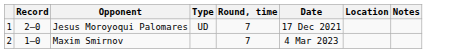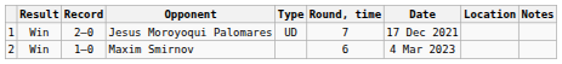 <table class="wikitable" style="text-align:center">
 <tr>
 <th></th>
+<th>Result</th>
 <th>Record</th>
 <th>Opponent</th>
 <th>Type</th>
 <th>Round, time</th>
 <th>Date</th>
 <th>Location</th>
 <th>Notes</th>
 </tr>
 <tr>
 <td>1</td>
+<td>Win</td>
 <td>2–0</td>
 <td style="text-align:left;">Jesus Moroyoqui Palomares</td>
 <td>UD</td>
 <td>7</td>
 <td>17 Dec 2021</td>
 <td style="text-align:left;"></td>
 <td></td>
 </tr>
 <tr>
 <td>2</td>
+<td>Win</td>
 <td>1–0</td>
 <td style="text-align:left;">Maxim Smirnov</td>
 <td></td>
-<td>7</td>
+<td>6</td>
 <td>4 Mar 2023</td>
 <td style="text-align:left;"></td>
 <td></td>
 </tr>
 </table>
